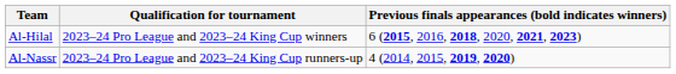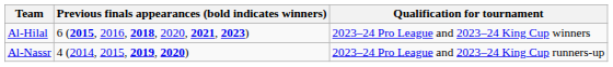 <table class="wikitable">
 <tr>
 <th>Team</th>
+<th>Previous finals appearances (bold indicates winners)</th>
 <th>Qualification for tournament</th>
-<th>Previous finals appearances (bold indicates winners)</th>
 </tr>
 <tr>
 <td><a href='#'>Al-Hilal</a></td>
+<td>6 (<strong><a href='#'>2015</a></strong>, <a href='#'>2016</a>, <strong><a href='#'>2018</a></strong>, <a href='#'>2020</a>, <strong><a href='#'>2021</a></strong>, <strong><a href='#'>2023</a></strong>)</td>
 <td><a href='#'>2023–24 Pro League</a> and <a href='#'>2023–24 King Cup</a> winners</td>
-<td>6 (<strong><a href='#'>2015</a></strong>, <a href='#'>2016</a>, <strong><a href='#'>2018</a></strong>, <a href='#'>2020</a>, <strong><a href='#'>2021</a></strong>, <strong><a href='#'>2023</a></strong>)</td>
 </tr>
 <tr>
 <td><a href='#'>Al-Nassr</a></td>
+<td>4 (<a href='#'>2014</a>, <a href='#'>2015</a>, <strong><a href='#'>2019</a></strong>, <strong><a href='#'>2020</a></strong>)</td>
 <td><a href='#'>2023–24 Pro League</a> and <a href='#'>2023–24 King Cup</a> runners-up</td>
-<td>4 (<a href='#'>2014</a>, <a href='#'>2015</a>, <strong><a href='#'>2019</a></strong>, <strong><a href='#'>2020</a></strong>)</td>
 </tr>
 </table>
